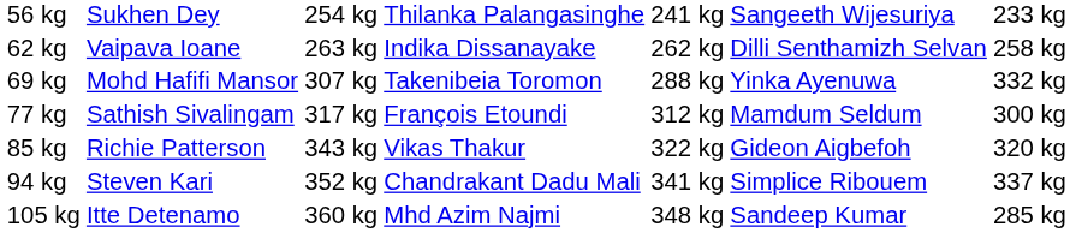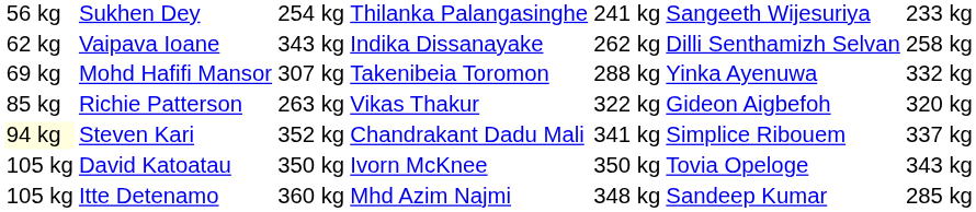 <table>
 <tr>
 <td>56 kg</td>
 <td><a href='#'>Sukhen Dey</a><br></td>
 <td>254 kg</td>
 <td><a href='#'>Thilanka Palangasinghe</a><br></td>
 <td>241 kg</td>
 <td><a href='#'>Sangeeth Wijesuriya</a><br></td>
 <td>233 kg</td>
 </tr>
 <tr>
 <td>62 kg</td>
 <td><a href='#'>Vaipava Ioane</a><br></td>
-<td>263 kg</td>
+<td>343 kg</td>
 <td><a href='#'>Indika Dissanayake</a><br></td>
 <td>262 kg</td>
 <td><a href='#'>Dilli Senthamizh Selvan</a><br></td>
 <td>258 kg</td>
 </tr>
 <tr>
 <td>69 kg</td>
 <td><a href='#'>Mohd Hafifi Mansor</a><br></td>
 <td>307 kg</td>
 <td><a href='#'>Takenibeia Toromon</a><br></td>
 <td>288 kg</td>
 <td><a href='#'>Yinka Ayenuwa</a><br></td>
 <td>332 kg</td>
 </tr>
 <tr>
-<td>77 kg</td>
-<td><a href='#'>Sathish Sivalingam</a><br></td>
-<td>317 kg</td>
-<td><a href='#'>François Etoundi</a><br></td>
-<td>312 kg</td>
-<td><a href='#'>Mamdum Seldum</a><br></td>
-<td>300 kg</td>
-</tr>
-<tr>
 <td>85 kg</td>
 <td><a href='#'>Richie Patterson</a><br></td>
-<td>343 kg</td>
+<td>263 kg</td>
 <td><a href='#'>Vikas Thakur</a><br></td>
 <td>322 kg</td>
 <td><a href='#'>Gideon Aigbefoh</a><br></td>
 <td>320 kg</td>
 </tr>
 <tr>
-<td>94 kg</td>
+<td style="background: lightyellow;">94 kg</td>
 <td><a href='#'>Steven Kari</a><br></td>
 <td>352 kg</td>
 <td><a href='#'>Chandrakant Dadu Mali</a><br></td>
 <td>341 kg</td>
 <td><a href='#'>Simplice Ribouem</a><br></td>
 <td>337 kg</td>
+</tr>
+<tr>
+<td>105 kg</td>
+<td><a href='#'>David Katoatau</a><br></td>
+<td>350 kg</td>
+<td><a href='#'>Ivorn McKnee</a><br></td>
+<td>350 kg</td>
+<td><a href='#'>Tovia Opeloge</a><br></td>
+<td>343 kg</td>
 </tr>
 <tr>
 <td>105 kg</td>
 <td><a href='#'>Itte Detenamo</a><br></td>
 <td>360 kg</td>
 <td><a href='#'>Mhd Azim Najmi</a><br></td>
 <td>348 kg</td>
 <td><a href='#'>Sandeep Kumar</a><br></td>
 <td>285 kg</td>
 </tr>
 </table>
